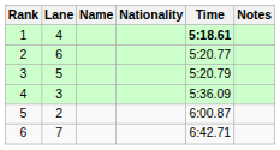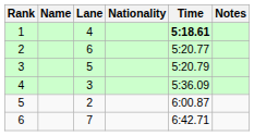 <table class="wikitable sortable" style="text-align:center">
 <tr>
 <th>Rank</th>
+<th>Name</th>
 <th>Lane</th>
-<th>Name</th>
 <th>Nationality</th>
 <th>Time</th>
 <th>Notes</th>
 </tr>
 <tr bgcolor=ccffcc>
 <td>1</td>
+<td align=left></td>
 <td>4</td>
-<td align=left></td>
 <td align=left></td>
 <td><strong>5:18.61</strong></td>
 <td><strong></strong></td>
 </tr>
 <tr bgcolor=ccffcc>
 <td>2</td>
+<td align=left></td>
 <td>6</td>
-<td align=left></td>
 <td align=left></td>
 <td>5:20.77</td>
 <td><strong></strong></td>
 </tr>
 <tr bgcolor=ccffcc>
 <td>3</td>
+<td align=left></td>
 <td>5</td>
-<td align=left></td>
 <td align=left></td>
 <td>5:20.79</td>
 <td><strong></strong></td>
 </tr>
 <tr bgcolor=ccffcc>
 <td>4</td>
+<td align=left></td>
 <td>3</td>
-<td align=left></td>
 <td align=left></td>
 <td>5:36.09</td>
 <td><strong></strong></td>
 </tr>
 <tr>
 <td>5</td>
+<td align=left></td>
 <td>2</td>
-<td align=left></td>
 <td align=left></td>
 <td>6:00.87</td>
 <td></td>
 </tr>
 <tr>
 <td>6</td>
+<td align=left></td>
 <td>7</td>
-<td align=left></td>
 <td align=left></td>
 <td>6:42.71</td>
 <td></td>
 </tr>
 </table>
